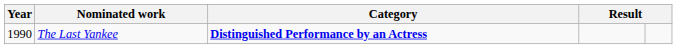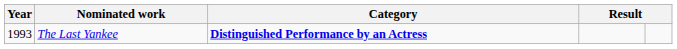 <table class=wikitable>
 <tr>
 <th width=4%>Year</th>
 <th width=26%>Nominated work</th>
 <th width=56%>Category</th>
 <th width=14% colspan=2>Result</th>
 </tr>
 <tr>
-<td>1990</td>
+<td>1993</td>
 <td><em><a href='#'>The Last Yankee</a></em></td>
 <td><strong><a href='#'>Distinguished Performance by an Actress</a></strong></td>
 <td></td>
 <td width=4% align=center></td>
 </tr>
 </table>
